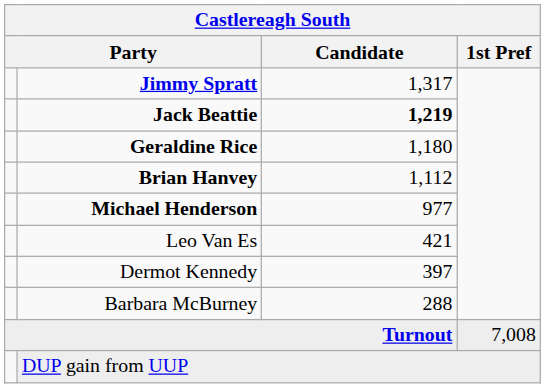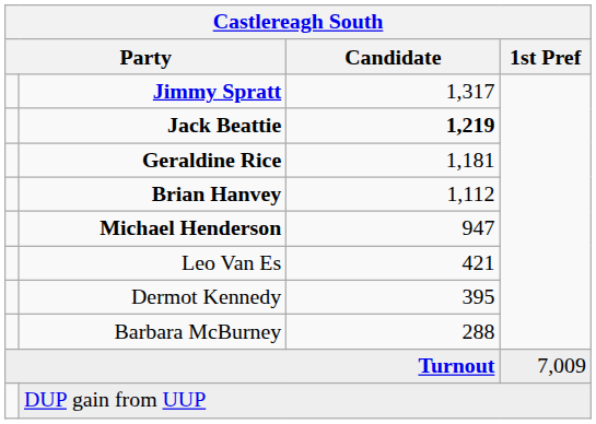 <table class="wikitable">
 <tr>
 <th colspan="4" align="center"><a href='#'>Castlereagh South</a></th>
 </tr>
 <tr>
 <th colspan="2" align="center" width=200>Party</th>
 <th width=150>Candidate</th>
 <th width=60>1st Pref</th>
 </tr>
 <tr>
 <td></td>
 <td align="right"><strong><a href='#'>Jimmy Spratt</a></strong></td>
 <td align="right">1,317</td>
 </tr>
 <tr>
 <td></td>
 <td align="right"><strong>Jack Beattie</strong></td>
 <td align="right"><strong>1,219</strong></td>
 </tr>
 <tr>
 <td></td>
 <td align="right"><strong>Geraldine Rice</strong></td>
-<td align="right">1,180</td>
+<td align="right">1,181</td>
 </tr>
 <tr>
 <td></td>
 <td align="right"><strong>Brian Hanvey</strong></td>
 <td align="right">1,112</td>
 </tr>
 <tr>
 <td></td>
 <td align="right"><strong>Michael Henderson</strong></td>
-<td align="right">977</td>
+<td align="right">947</td>
 </tr>
 <tr>
 <td></td>
 <td align="right">Leo Van Es</td>
 <td align="right">421</td>
 </tr>
 <tr>
 <td></td>
 <td align="right">Dermot Kennedy</td>
-<td align="right">397</td>
+<td align="right">395</td>
 </tr>
 <tr>
 <td></td>
 <td align="right">Barbara McBurney</td>
 <td align="right">288</td>
 </tr>
 <tr bgcolor="EEEEEE">
 <td colspan=3 align="right"><strong><a href='#'>Turnout</a></strong></td>
-<td align="right">7,008</td>
+<td align="right">7,009</td>
 </tr>
 <tr>
 <td bgcolor=></td>
 <td colspan=3 bgcolor="EEEEEE"><a href='#'>DUP</a> gain from <a href='#'>UUP</a></td>
 </tr>
 </table>
